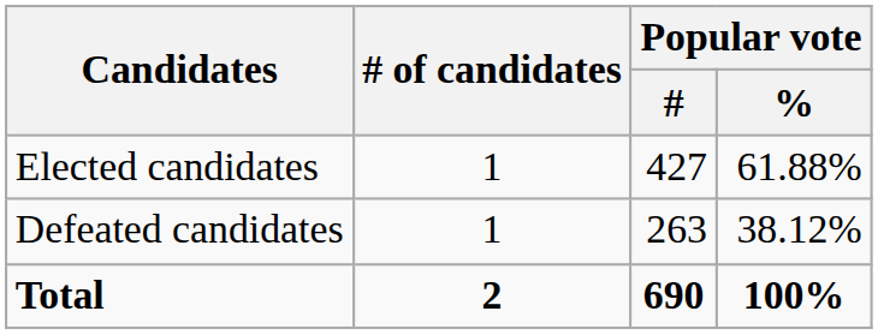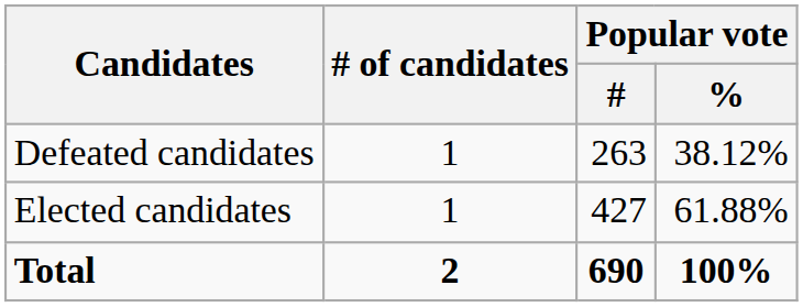 <table class="wikitable">
 <tr>
 <th rowspan="2">Candidates</th>
 <th rowspan="2"># of candidates</th>
 <th colspan="2">Popular vote</th>
 </tr>
 <tr>
 <th>#</th>
 <th>%</th>
 </tr>
 <tr>
+<td>Defeated candidates</td>
+<td align="center">1</td>
+<td align="right">263</td>
+<td align="right">38.12%</td>
+</tr>
+<tr>
 <td>Elected candidates</td>
 <td align="center">1</td>
 <td align="right">427</td>
 <td align="right">61.88%</td>
-</tr>
-<tr>
-<td>Defeated candidates</td>
-<td align="center">1</td>
-<td align="right">263</td>
-<td align="right">38.12%</td>
 </tr>
 <tr>
 <td><strong>Total</strong></td>
 <td align="center"><strong>2</strong></td>
 <td align="center"><strong>690</strong></td>
 <td align="center"><strong>100%</strong></td>
 </tr>
 </table>
